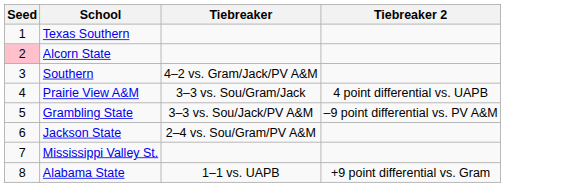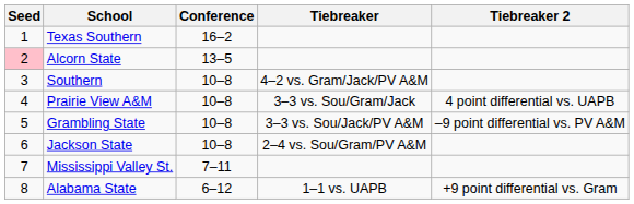 <table class="wikitable" style="white-space:nowrap; font-size:95%;text-align:center">
 <tr>
 <th>Seed</th>
 <th>School</th>
+<th>Conference</th>
 <th>Tiebreaker</th>
 <th>Tiebreaker 2</th>
 </tr>
 <tr>
 <td>1</td>
 <td align="left"><a href='#'>Texas Southern</a></td>
+<td>16–2</td>
 <td></td>
 <td></td>
 </tr>
 <tr>
 <td style="background: pink;">2</td>
 <td align="left"><a href='#'>Alcorn State</a></td>
+<td>13–5</td>
 <td></td>
 <td></td>
 </tr>
 <tr>
 <td>3</td>
 <td align="left"><a href='#'>Southern</a></td>
+<td>10–8</td>
 <td>4–2 vs. Gram/Jack/PV A&M</td>
 <td></td>
 </tr>
 <tr>
 <td>4</td>
 <td align="left"><a href='#'>Prairie View A&M</a></td>
+<td>10–8</td>
 <td>3–3 vs. Sou/Gram/Jack</td>
 <td>4 point differential vs. UAPB</td>
 </tr>
 <tr>
 <td>5</td>
 <td align="left"><a href='#'>Grambling State</a></td>
+<td>10–8</td>
 <td>3–3 vs. Sou/Jack/PV A&M</td>
 <td>–9 point differential vs. PV A&M</td>
 </tr>
 <tr>
 <td>6</td>
 <td align="left"><a href='#'>Jackson State</a></td>
+<td>10–8</td>
 <td>2–4 vs. Sou/Gram/PV A&M</td>
 <td></td>
 </tr>
 <tr>
 <td>7</td>
 <td align="left"><a href='#'>Mississippi Valley St.</a></td>
+<td>7–11</td>
 <td></td>
 <td></td>
 </tr>
 <tr>
 <td>8</td>
 <td align="left"><a href='#'>Alabama State</a></td>
+<td>6–12</td>
 <td>1–1 vs. UAPB</td>
 <td>+9 point differential vs. Gram</td>
 </tr>
 </table>
